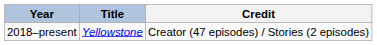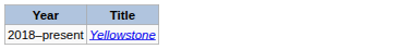 <table class="wikitable" style="font-size:95%;">
 <tr>
 <th style="background:#B0C4DE;">Year</th>
 <th style="background:#B0C4DE;">Title</th>
-<th>Credit</th>
 </tr>
 <tr>
 <td>2018–present</td>
 <td><em><a href='#'>Yellowstone</a></em></td>
-<td>Creator (47 episodes) / Stories (2 episodes)</td>
 </tr>
 </table>
